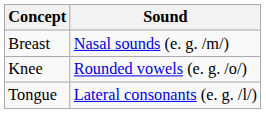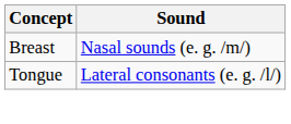 <table class="wikitable">
 <tr>
 <th>Concept</th>
 <th>Sound</th>
 </tr>
 <tr>
 <td>Breast</td>
 <td><a href='#'>Nasal sounds</a> (e. g. /m/)</td>
 </tr>
 <tr>
-<td>Knee</td>
-<td><a href='#'>Rounded vowels</a> (e. g. /o/)</td>
-</tr>
-<tr>
 <td>Tongue</td>
 <td><a href='#'>Lateral consonants</a> (e. g. /l/)</td>
 </tr>
 </table>
